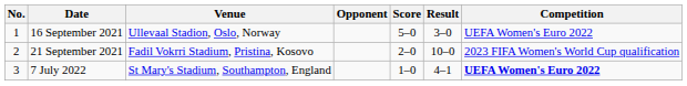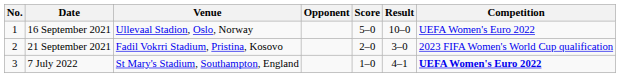 <table class="wikitable sortable">
 <tr>
 <th scope="col">No.</th>
 <th scope="col">Date</th>
 <th scope="col">Venue</th>
 <th scope="col">Opponent</th>
 <th scope="col">Score</th>
 <th scope="col">Result</th>
 <th scope="col">Competition</th>
 </tr>
 <tr>
 <td align="center">1</td>
 <td>16 September 2021</td>
 <td><a href='#'>Ullevaal Stadion</a>, <a href='#'>Oslo</a>, Norway</td>
 <td></td>
 <td align="center">5–0</td>
-<td align="center">3–0</td>
+<td align="center">10–0</td>
 <td><a href='#'>UEFA Women's Euro 2022</a></td>
 </tr>
 <tr>
 <td align="center">2</td>
 <td>21 September 2021</td>
 <td><a href='#'>Fadil Vokrri Stadium</a>, <a href='#'>Pristina</a>, Kosovo</td>
 <td></td>
 <td align="center">2–0</td>
-<td align="center">10–0</td>
+<td align="center">3–0</td>
 <td><a href='#'>2023 FIFA Women's World Cup qualification</a></td>
 </tr>
 <tr>
 <td align="center">3</td>
 <td>7 July 2022</td>
 <td><a href='#'>St Mary's Stadium</a>, <a href='#'>Southampton</a>, England</td>
 <td></td>
 <td align="center">1–0</td>
 <td align="center">4–1</td>
 <td><strong><a href='#'>UEFA Women's Euro 2022</a></strong></td>
 </tr>
 </table>
